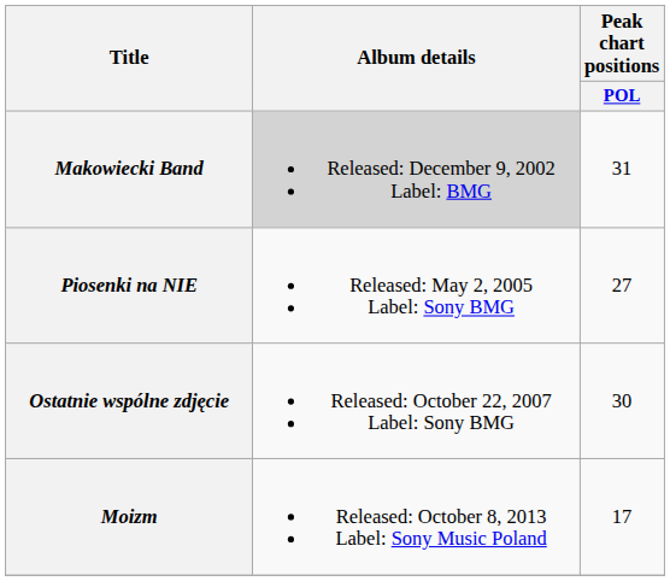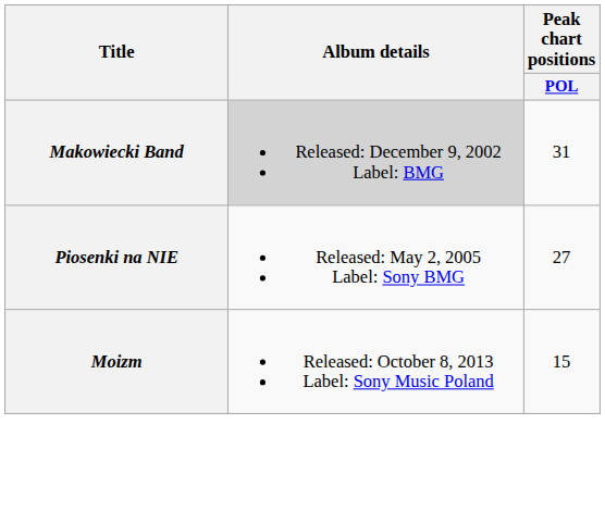 <table class="wikitable plainrowheaders" style="text-align:center;" border="1">
 <tr>
 <th scope="col" rowspan="2" style="width:12em;">Title</th>
 <th scope="col" rowspan="2" style="width:16em;">Album details</th>
 <th scope="col" colspan="1">Peak chart positions</th>
 </tr>
 <tr>
 <th scope="col" style="width:3em;font-size:90%;"><a href='#'>POL</a><br></th>
 </tr>
 <tr>
 <th scope="row"><em>Makowiecki Band</em></th>
 <td style="background: lightgrey;"><br><ul><li>Released: December 9, 2002</li><li>Label: <a href='#'>BMG</a></li></ul></td>
 <td>31</td>
 </tr>
 <tr>
 <th scope="row"><em>Piosenki na NIE</em></th>
 <td><br><ul><li>Released: May 2, 2005</li><li>Label: <a href='#'>Sony BMG</a></li></ul></td>
 <td>27</td>
 </tr>
 <tr>
-<th scope="row"><em>Ostatnie wspólne zdjęcie</em></th>
-<td><br><ul><li>Released: October 22, 2007</li><li>Label: Sony BMG</li></ul></td>
-<td>30</td>
-</tr>
-<tr>
 <th scope="row"><em>Moizm</em></th>
 <td><br><ul><li>Released: October 8, 2013</li><li>Label: <a href='#'>Sony Music Poland</a></li></ul></td>
-<td>17</td>
+<td>15</td>
 </tr>
 <tr>
 </tr>
 </table>
